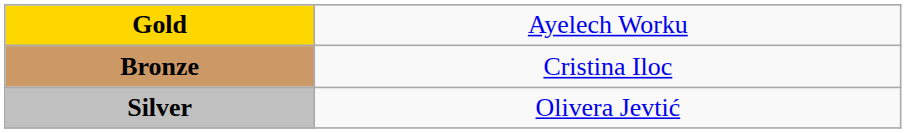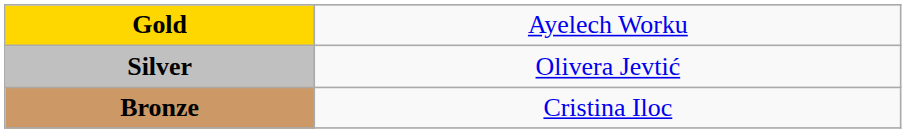 <table class="wikitable" style="text-align:center; " width="35%">
 <tr>
 <td bgcolor="gold"><strong>Gold</strong></td>
 <td><a href='#'>Ayelech Worku</a><br>  <small><em></em></small></td>
 </tr>
 <tr>
+<td bgcolor="silver"><strong>Silver</strong></td>
+<td><a href='#'>Olivera Jevtić</a><br>  <small><em></em></small></td>
+</tr>
+<tr>
 <td bgcolor="CC9966"><strong>Bronze</strong></td>
 <td><a href='#'>Cristina Iloc</a><br>  <small><em></em></small></td>
 </tr>
-<tr>
-<td bgcolor="silver"><strong>Silver</strong></td>
-<td><a href='#'>Olivera Jevtić</a><br>  <small><em></em></small></td>
-</tr>
 </table>
